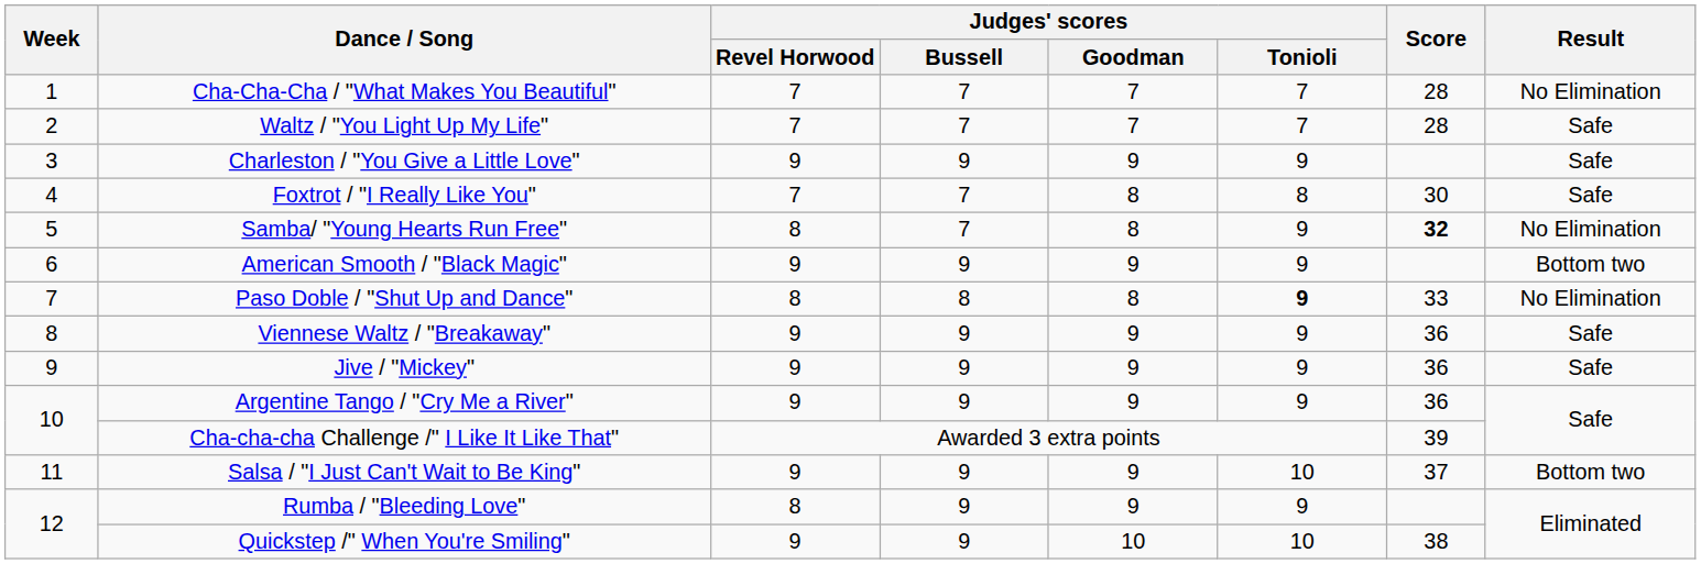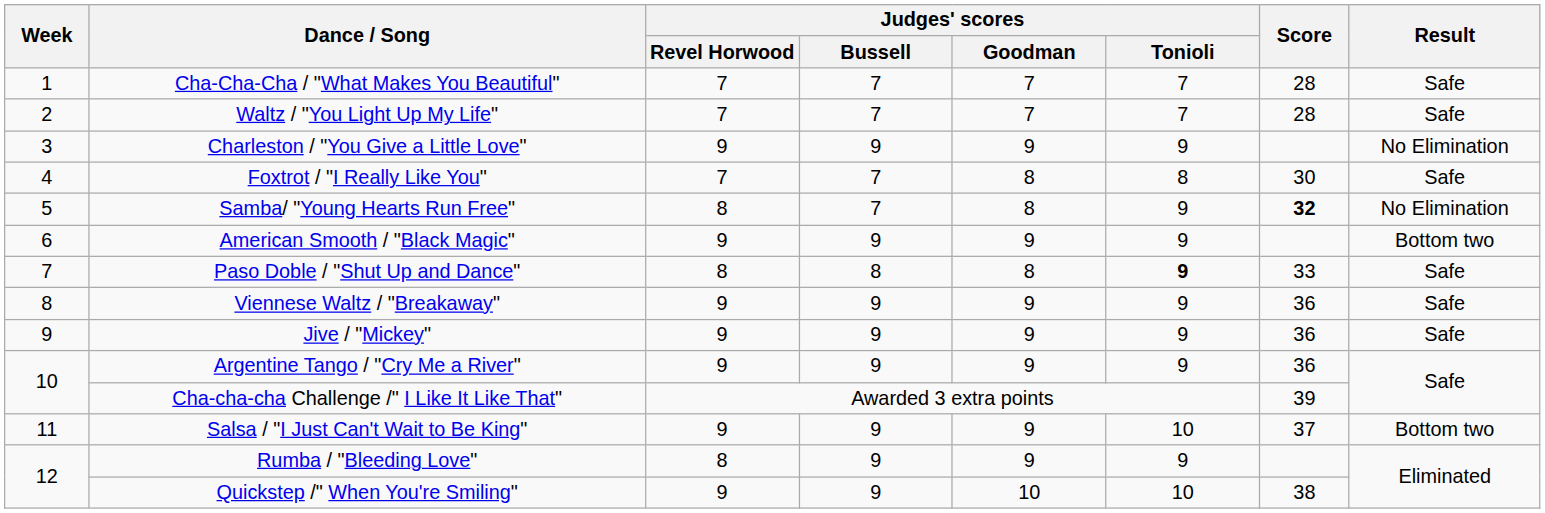 <table class="wikitable collapsible collapsed">
 <tr style="text-align:center; background:#ccc;">
 <th rowspan="2">Week </th>
 <th rowspan="2">Dance / Song</th>
 <th colspan="4">Judges' scores</th>
 <th rowspan="2">Score</th>
 <th rowspan="2">Result</th>
 </tr>
 <tr>
 <th style="width:10%; ">Revel Horwood</th>
 <th style="width:10%; ">Bussell</th>
 <th style="width:10%; ">Goodman</th>
 <th style="width:10%; ">Tonioli</th>
 </tr>
 <tr style="text-align: center; ">
 <td>1</td>
 <td><a href='#'>Cha-Cha-Cha</a> / "<a href='#'>What Makes You Beautiful</a>"</td>
 <td>7</td>
 <td>7</td>
 <td>7</td>
 <td>7</td>
 <td>28</td>
-<td>No Elimination</td>
+<td>Safe</td>
 </tr>
 <tr style="text-align: center;">
 <td>2</td>
 <td><a href='#'>Waltz</a> / "<a href='#'>You Light Up My Life</a>"</td>
 <td>7</td>
 <td>7</td>
 <td>7</td>
 <td>7</td>
 <td>28</td>
 <td>Safe</td>
 </tr>
 <tr style="text-align: center;">
 <td>3</td>
 <td><a href='#'>Charleston</a> / "<a href='#'>You Give a Little Love</a>"</td>
 <td>9</td>
 <td>9</td>
 <td>9</td>
 <td>9</td>
 <td></td>
-<td>Safe</td>
+<td>No Elimination</td>
 </tr>
 <tr style="text-align: center;">
 <td>4</td>
 <td><a href='#'>Foxtrot</a> / "<a href='#'>I Really Like You</a>"</td>
 <td>7</td>
 <td>7</td>
 <td>8</td>
 <td>8</td>
 <td>30</td>
 <td>Safe</td>
 </tr>
 <tr style="text-align: center;">
 <td>5</td>
 <td><a href='#'>Samba</a>/ "<a href='#'>Young Hearts Run Free</a>"</td>
 <td>8</td>
 <td>7</td>
 <td>8</td>
 <td>9</td>
 <td><strong>32</strong></td>
 <td>No Elimination</td>
 </tr>
 <tr style="text-align: center;">
 <td>6</td>
 <td><a href='#'>American Smooth</a> / "<a href='#'>Black Magic</a>"</td>
 <td>9</td>
 <td>9</td>
 <td>9</td>
 <td>9</td>
 <td></td>
 <td>Bottom two</td>
 </tr>
 <tr style="text-align: center;">
 <td>7</td>
 <td><a href='#'>Paso Doble</a> / "<a href='#'>Shut Up and Dance</a>"</td>
 <td>8</td>
 <td>8</td>
 <td>8</td>
 <td><strong>9</strong></td>
 <td>33</td>
-<td>No Elimination</td>
+<td>Safe</td>
 </tr>
 <tr style="text-align: center;">
 <td>8</td>
 <td><a href='#'>Viennese Waltz</a> / "<a href='#'>Breakaway</a>"</td>
 <td>9</td>
 <td>9</td>
 <td>9</td>
 <td>9</td>
 <td>36</td>
 <td>Safe</td>
 </tr>
 <tr style="text-align: center;">
 <td>9</td>
 <td><a href='#'>Jive</a> / "<a href='#'>Mickey</a>"</td>
 <td>9</td>
 <td>9</td>
 <td>9</td>
 <td>9</td>
 <td>36</td>
 <td>Safe</td>
 </tr>
 <tr style="text-align: center;">
 <td rowspan="2">10</td>
 <td><a href='#'>Argentine Tango</a> / "<a href='#'>Cry Me a River</a>"</td>
 <td>9</td>
 <td>9</td>
 <td>9</td>
 <td>9</td>
 <td>36</td>
 <td rowspan="2">Safe</td>
 </tr>
 <tr style="text-align: center;">
 <td><a href='#'>Cha-cha-cha</a> Challenge /" <a href='#'>I Like It Like That</a>"</td>
 <td colspan="4">Awarded 3 extra points</td>
 <td>39</td>
 </tr>
 <tr style="text-align: center;">
 <td>11</td>
 <td><a href='#'>Salsa</a> / "<a href='#'>I Just Can't Wait to Be King</a>"</td>
 <td>9</td>
 <td>9</td>
 <td>9</td>
 <td>10</td>
 <td>37</td>
 <td>Bottom two</td>
 </tr>
 <tr style="text-align: center;">
 <td rowspan="2">12</td>
 <td><a href='#'>Rumba</a> / "<a href='#'>Bleeding Love</a>"</td>
 <td>8</td>
 <td>9</td>
 <td>9</td>
 <td>9</td>
 <td></td>
 <td rowspan="2">Eliminated</td>
 </tr>
 <tr style="text-align: center;">
 <td><a href='#'>Quickstep</a> /" <a href='#'>When You're Smiling</a>"</td>
 <td>9</td>
 <td>9</td>
 <td>10</td>
 <td>10</td>
 <td>38</td>
 </tr>
 </table>
